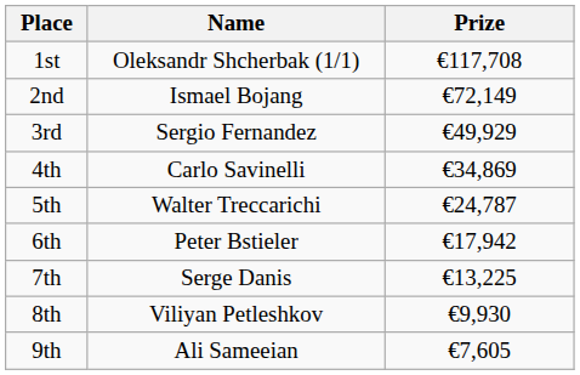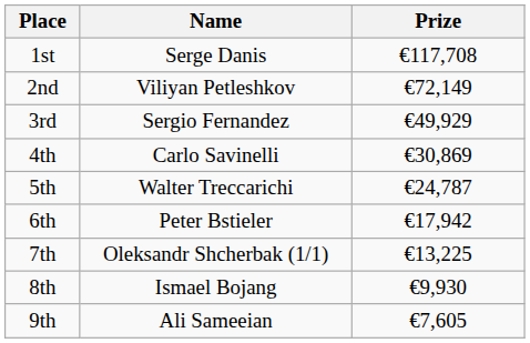 <table class="wikitable">
 <tr>
 <th width="50">Place</th>
 <th width="200">Name</th>
 <th width="125">Prize</th>
 </tr>
 <tr>
 <td align="center">1st</td>
-<td align="center">Oleksandr Shcherbak (1/1)</td>
+<td align="center">Serge Danis</td>
 <td align="center">€117,708</td>
 </tr>
 <tr>
 <td align="center">2nd</td>
-<td align="center">Ismael Bojang</td>
+<td align="center">Viliyan Petleshkov</td>
 <td align="center">€72,149</td>
 </tr>
 <tr>
 <td align="center">3rd</td>
 <td align="center">Sergio Fernandez</td>
 <td align="center">€49,929</td>
 </tr>
 <tr>
 <td align="center">4th</td>
 <td align="center">Carlo Savinelli</td>
-<td align="center">€34,869</td>
+<td align="center">€30,869</td>
 </tr>
 <tr>
 <td align="center">5th</td>
 <td align="center">Walter Treccarichi</td>
 <td align="center">€24,787</td>
 </tr>
 <tr>
 <td align="center">6th</td>
 <td align="center">Peter Bstieler</td>
 <td align="center">€17,942</td>
 </tr>
 <tr>
 <td align="center">7th</td>
-<td align="center">Serge Danis</td>
+<td align="center">Oleksandr Shcherbak (1/1)</td>
 <td align="center">€13,225</td>
 </tr>
 <tr>
 <td align="center">8th</td>
-<td align="center">Viliyan Petleshkov</td>
+<td align="center">Ismael Bojang</td>
 <td align="center">€9,930</td>
 </tr>
 <tr>
 <td align="center">9th</td>
 <td align="center">Ali Sameeian</td>
 <td align="center">€7,605</td>
 </tr>
 </table>
